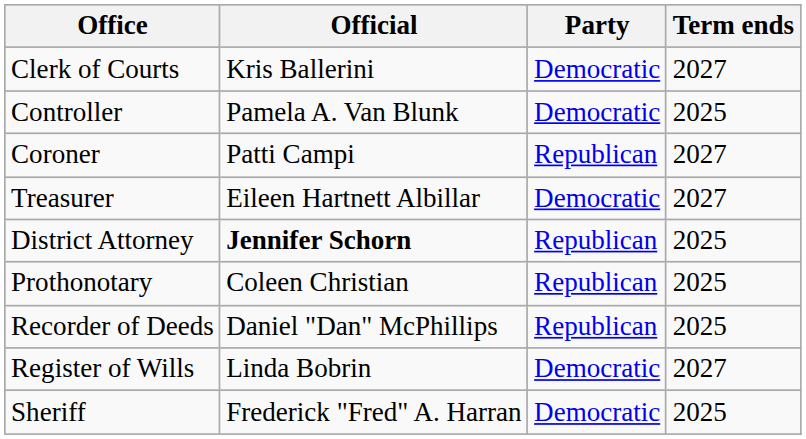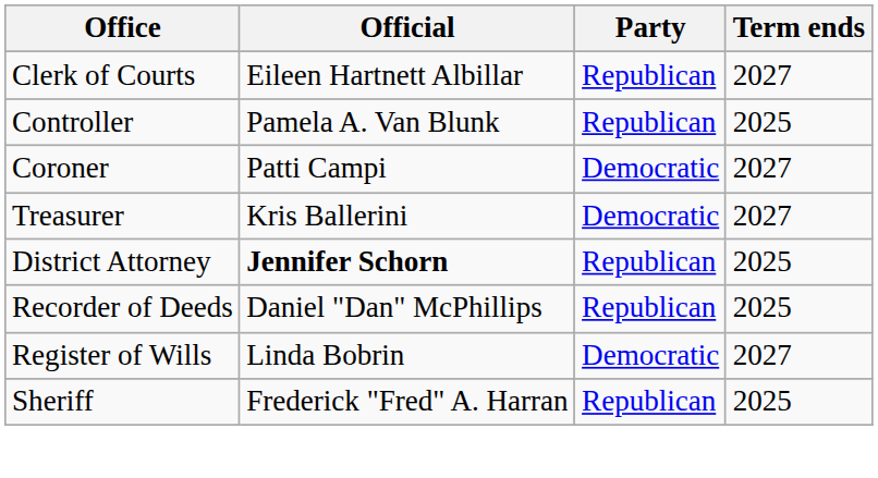 <table class="sortable wikitable">
 <tr>
 <th>Office</th>
 <th>Official</th>
 <th>Party</th>
 <th>Term ends</th>
 </tr>
 <tr>
 <td>Clerk of Courts</td>
-<td>Kris Ballerini</td>
-<td><a href='#'>Democratic</a></td>
+<td>Eileen Hartnett Albillar</td>
+<td><a href='#'>Republican</a></td>
 <td>2027</td>
 </tr>
 <tr>
 <td>Controller</td>
 <td>Pamela A. Van Blunk</td>
-<td><a href='#'>Democratic</a></td>
+<td><a href='#'>Republican</a></td>
 <td>2025</td>
 </tr>
 <tr>
 <td>Coroner</td>
 <td>Patti Campi</td>
-<td><a href='#'>Republican</a></td>
+<td><a href='#'>Democratic</a></td>
 <td>2027</td>
 </tr>
 <tr>
 <td>Treasurer</td>
-<td>Eileen Hartnett Albillar</td>
+<td>Kris Ballerini</td>
 <td><a href='#'>Democratic</a></td>
 <td>2027</td>
 </tr>
 <tr>
 <td>District Attorney</td>
 <td><strong>Jennifer Schorn</strong></td>
-<td><a href='#'>Republican</a></td>
-<td>2025</td>
-</tr>
-<tr>
-<td>Prothonotary</td>
-<td>Coleen Christian</td>
 <td><a href='#'>Republican</a></td>
 <td>2025</td>
 </tr>
 <tr>
 <td>Recorder of Deeds</td>
 <td>Daniel "Dan" McPhillips</td>
 <td><a href='#'>Republican</a></td>
 <td>2025</td>
 </tr>
 <tr>
 <td>Register of Wills</td>
 <td>Linda Bobrin</td>
 <td><a href='#'>Democratic</a></td>
 <td>2027</td>
 </tr>
 <tr>
 <td>Sheriff</td>
 <td>Frederick "Fred" A. Harran</td>
-<td><a href='#'>Democratic</a></td>
+<td><a href='#'>Republican</a></td>
 <td>2025</td>
 </tr>
 </table>
